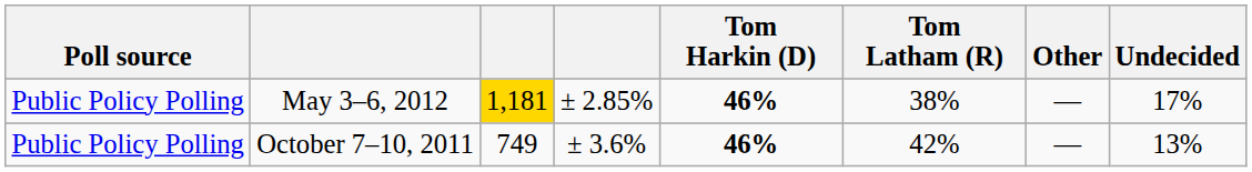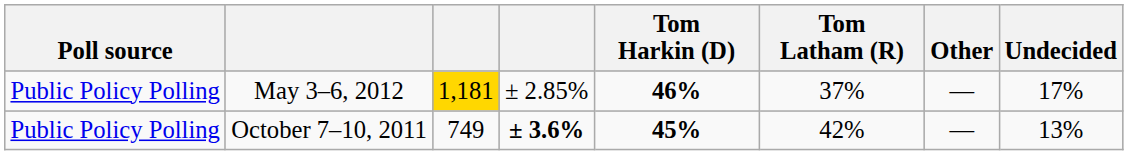 <table class="wikitable" style="text-align:center">
 <tr valign= bottom>
 <th>Poll source</th>
 <th></th>
 <th></th>
 <th></th>
 <th style="width:100px;">Tom<br>Harkin (D)</th>
 <th style="width:100px;">Tom<br>Latham (R)</th>
 <th>Other</th>
 <th>Undecided</th>
 </tr>
 <tr>
 <td align=left><a href='#'>Public Policy Polling</a></td>
 <td>May 3–6, 2012</td>
 <td style="background: gold;">1,181</td>
 <td>± 2.85%</td>
 <td><strong>46%</strong></td>
-<td>38%</td>
+<td>37%</td>
 <td>—</td>
 <td>17%</td>
 </tr>
 <tr>
 <td align=left><a href='#'>Public Policy Polling</a></td>
 <td>October 7–10, 2011</td>
 <td>749</td>
-<td>± 3.6%</td>
-<td><strong>46%</strong></td>
+<td><strong>± 3.6%</strong></td>
+<td><strong>45%</strong></td>
 <td>42%</td>
 <td>—</td>
 <td>13%</td>
 </tr>
 </table>
